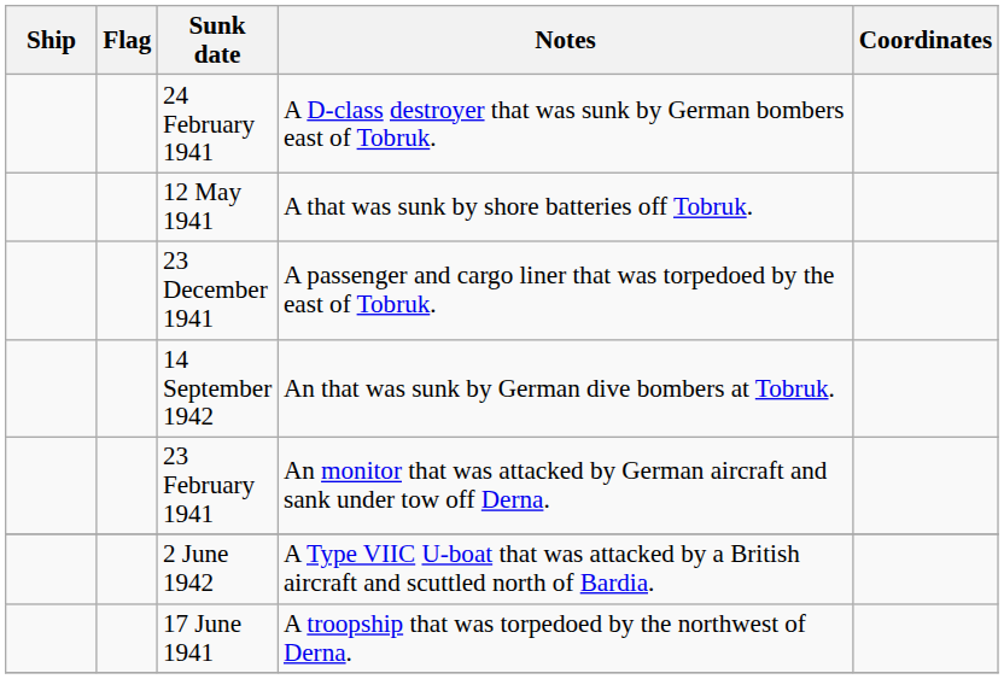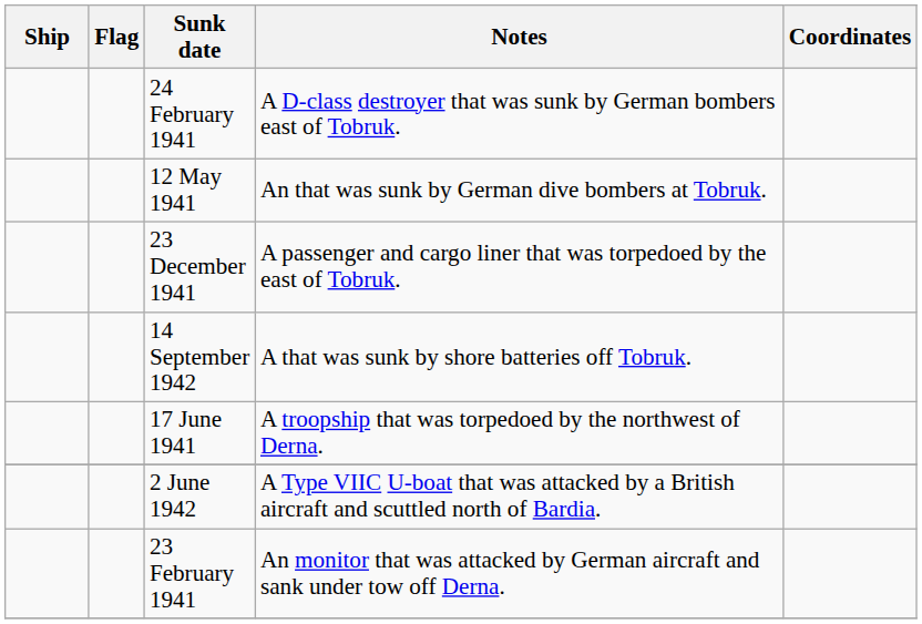 <table class=wikitable | style = "width:100%">
 <tr>
 <th style="width:10%">Ship</th>
 <th>Flag</th>
 <th style="width:10%">Sunk date</th>
 <th style="width:70%">Notes</th>
 <th style="width:10%">Coordinates</th>
 </tr>
 <tr>
 <td></td>
 <td></td>
 <td>24 February 1941</td>
 <td>A <a href='#'>D-class</a> <a href='#'>destroyer</a> that was sunk by German bombers east of <a href='#'>Tobruk</a>.</td>
 <td></td>
 </tr>
 <tr>
 <td></td>
 <td></td>
 <td>12 May 1941</td>
-<td>A  that was sunk by shore batteries off <a href='#'>Tobruk</a>.</td>
+<td>An  that was sunk by German dive bombers at <a href='#'>Tobruk</a>.</td>
 <td></td>
 </tr>
 <tr>
 <td></td>
 <td></td>
 <td>23 December 1941</td>
 <td>A passenger and cargo liner that was torpedoed by the  east of <a href='#'>Tobruk</a>.</td>
 <td></td>
 </tr>
 <tr>
 <td></td>
 <td></td>
 <td>14 September 1942</td>
-<td>An  that was sunk by German dive bombers at <a href='#'>Tobruk</a>.</td>
+<td>A  that was sunk by shore batteries off <a href='#'>Tobruk</a>.</td>
 <td></td>
 </tr>
 <tr>
 <td></td>
 <td></td>
-<td>23 February 1941</td>
-<td>An  <a href='#'>monitor</a> that was attacked by German aircraft and sank under tow off <a href='#'>Derna</a>.</td>
+<td>17 June 1941</td>
+<td>A <a href='#'>troopship</a> that was torpedoed by the  northwest of <a href='#'>Derna</a>.</td>
 <td></td>
 </tr>
 <tr>
 </tr>
 <tr>
 <td></td>
 <td></td>
 <td>2 June 1942</td>
 <td>A <a href='#'>Type VIIC</a> <a href='#'>U-boat</a> that was attacked by a British aircraft and scuttled north of <a href='#'>Bardia</a>.</td>
 <td></td>
 </tr>
 <tr>
 <td></td>
 <td></td>
-<td>17 June 1941</td>
-<td>A <a href='#'>troopship</a> that was torpedoed by the  northwest of <a href='#'>Derna</a>.</td>
+<td>23 February 1941</td>
+<td>An  <a href='#'>monitor</a> that was attacked by German aircraft and sank under tow off <a href='#'>Derna</a>.</td>
 <td></td>
 </tr>
 <tr>
 </tr>
 </table>
